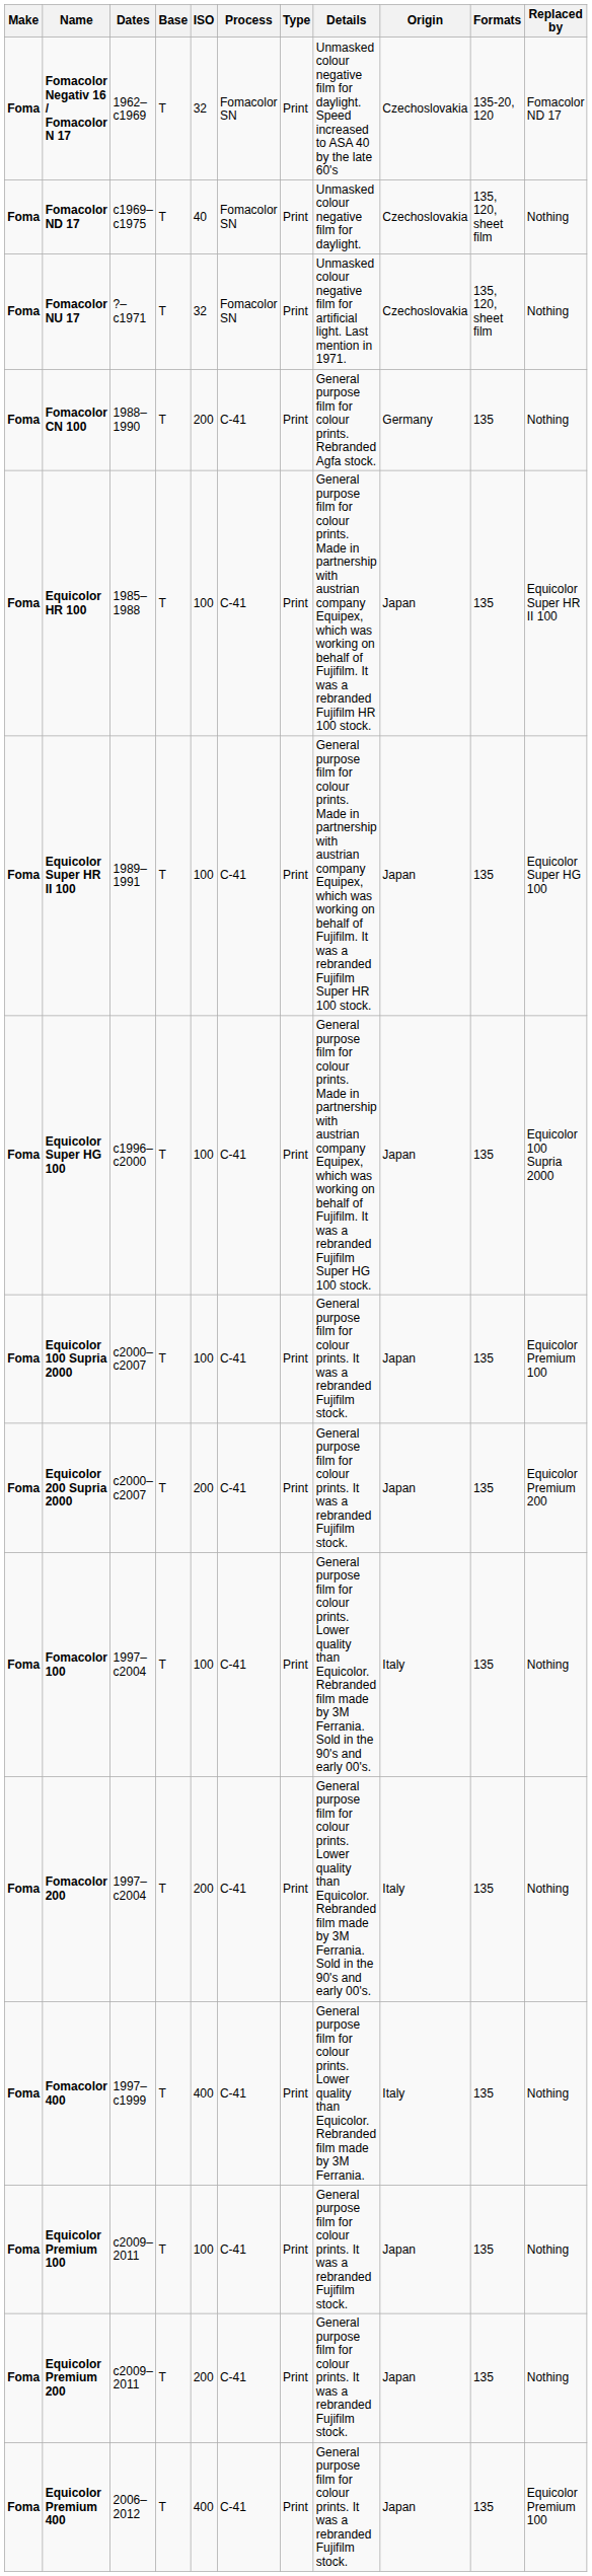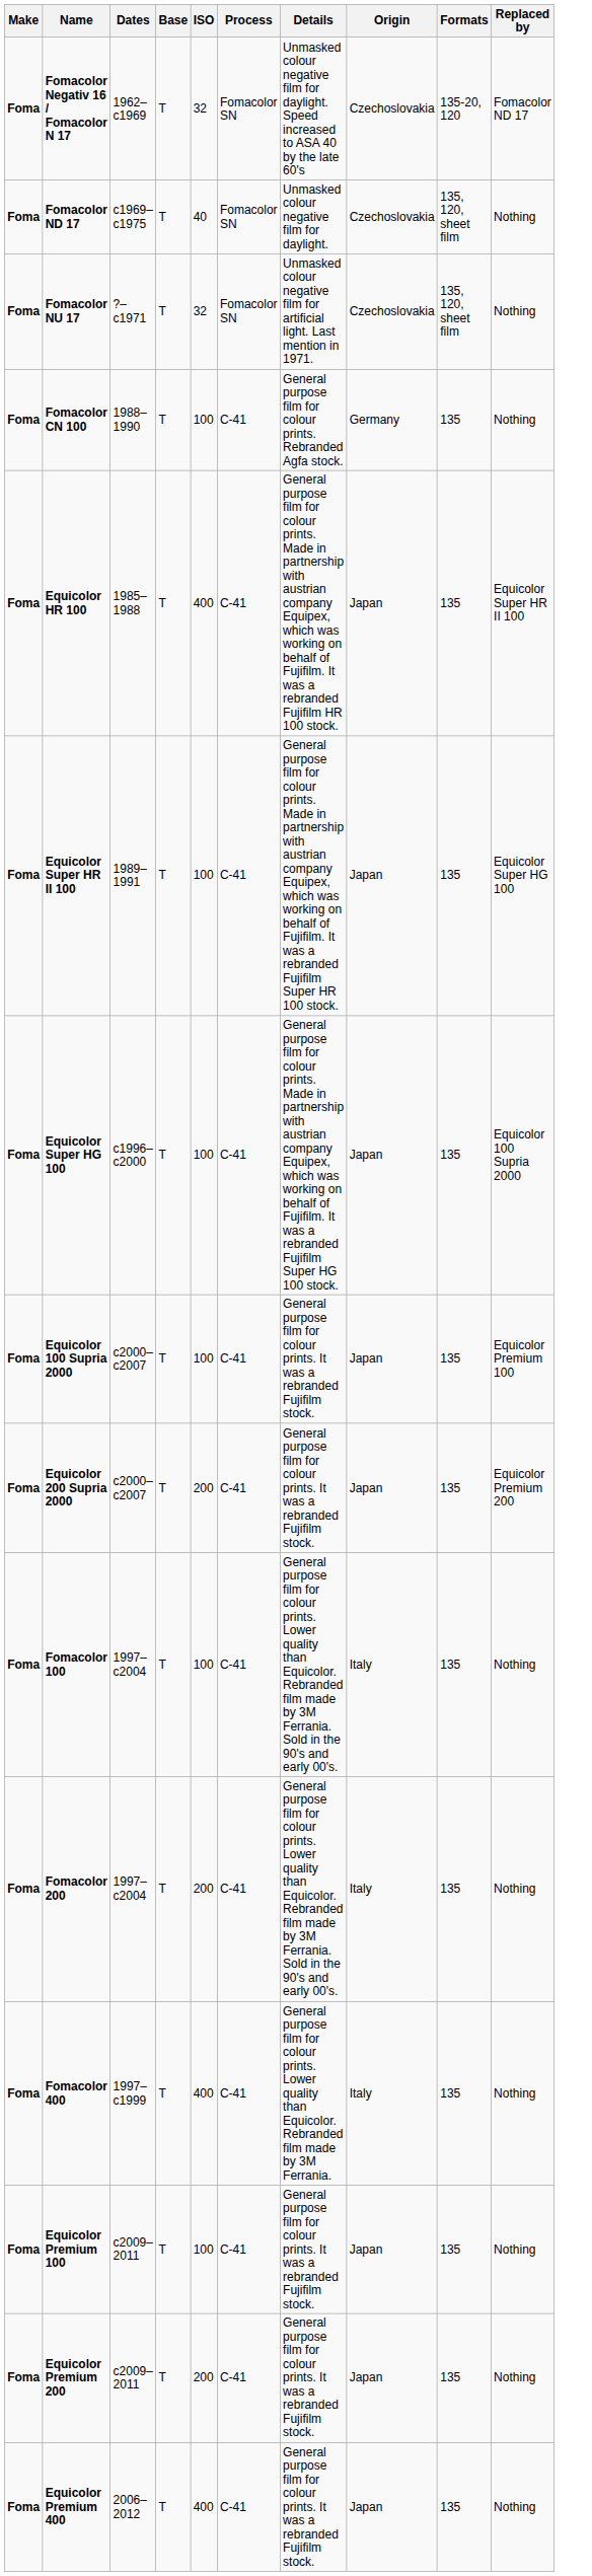 <table class="wikitable">
 <tr>
 <th scope="col" style="width: 100px;">Make</th>
 <th scope="col" style="width: 120px;">Name</th>
 <th scope="col" style="width: 80px;">Dates</th>
 <th scope="col" style="width: 30px;">Base</th>
 <th scope="col" style="width: 45px;">ISO</th>
 <th scope="col" style="width: 40px;">Process</th>
-<th scope="col" style="width: 40px;">Type</th>
 <th scope="col" style="width: 500px;">Details</th>
 <th scope="col" style="width: 60px;">Origin</th>
 <th scope="col" style="width: 80px;">Formats</th>
 <th scope="col" style="width: 80px;">Replaced by</th>
 </tr>
 <tr>
 <td><strong>Foma</strong></td>
 <td><strong>Fomacolor Negativ 16 / Fomacolor N 17</strong></td>
 <td>1962–c1969</td>
 <td>T</td>
 <td>32</td>
 <td>Fomacolor SN</td>
-<td>Print</td>
 <td>Unmasked colour negative film for daylight. Speed increased to ASA 40 by the late 60's</td>
 <td>Czechoslovakia</td>
 <td>135-20, 120</td>
 <td>Fomacolor ND 17</td>
 </tr>
 <tr>
 <td><strong>Foma</strong></td>
 <td><strong>Fomacolor ND 17</strong></td>
 <td>c1969–c1975</td>
 <td>T</td>
 <td>40</td>
 <td>Fomacolor SN</td>
-<td>Print</td>
 <td>Unmasked colour negative film for daylight.</td>
 <td>Czechoslovakia</td>
 <td>135, 120, sheet film</td>
 <td>Nothing</td>
 </tr>
 <tr>
 <td><strong>Foma</strong></td>
 <td><strong>Fomacolor NU 17</strong></td>
 <td>?–c1971</td>
 <td>T</td>
 <td>32</td>
 <td>Fomacolor SN</td>
-<td>Print</td>
 <td>Unmasked colour negative film for artificial light. Last mention in 1971.</td>
 <td>Czechoslovakia</td>
 <td>135, 120, sheet film</td>
 <td>Nothing</td>
 </tr>
 <tr>
 <td><strong>Foma</strong></td>
 <td><strong>Fomacolor CN 100</strong></td>
 <td>1988–1990</td>
 <td>T</td>
-<td>200</td>
+<td>100</td>
 <td>C-41</td>
-<td>Print</td>
 <td>General purpose film for colour prints. Rebranded Agfa stock.</td>
 <td>Germany</td>
 <td>135</td>
 <td>Nothing</td>
 </tr>
 <tr>
 <td><strong>Foma</strong></td>
 <td><strong>Equicolor HR 100</strong></td>
 <td>1985–1988</td>
 <td>T</td>
-<td>100</td>
+<td>400</td>
 <td>C-41</td>
-<td>Print</td>
 <td>General purpose film for colour prints. Made in partnership with austrian company Equipex, which was working on behalf of Fujifilm. It was a rebranded Fujifilm HR 100 stock.</td>
 <td>Japan</td>
 <td>135</td>
 <td>Equicolor Super HR II 100</td>
 </tr>
 <tr>
 <td><strong>Foma</strong></td>
 <td><strong>Equicolor Super HR II 100</strong></td>
 <td>1989–1991</td>
 <td>T</td>
 <td>100</td>
 <td>C-41</td>
-<td>Print</td>
 <td>General purpose film for colour prints. Made in partnership with austrian company Equipex, which was working on behalf of Fujifilm. It was a rebranded Fujifilm Super HR 100 stock.</td>
 <td>Japan</td>
 <td>135</td>
 <td>Equicolor Super HG 100</td>
 </tr>
 <tr>
 <td><strong>Foma</strong></td>
 <td><strong>Equicolor Super HG 100</strong></td>
 <td>c1996–c2000</td>
 <td>T</td>
 <td>100</td>
 <td>C-41</td>
-<td>Print</td>
 <td>General purpose film for colour prints. Made in partnership with austrian company Equipex, which was working on behalf of Fujifilm. It was a rebranded Fujifilm Super HG 100 stock.</td>
 <td>Japan</td>
 <td>135</td>
 <td>Equicolor 100 Supria 2000</td>
 </tr>
 <tr>
 <td><strong>Foma</strong></td>
 <td><strong>Equicolor 100 Supria 2000</strong></td>
 <td>c2000–c2007</td>
 <td>T</td>
 <td>100</td>
 <td>C-41</td>
-<td>Print</td>
 <td>General purpose film for colour prints. It was a rebranded Fujifilm stock.</td>
 <td>Japan</td>
 <td>135</td>
 <td>Equicolor Premium 100</td>
 </tr>
 <tr>
 <td><strong>Foma</strong></td>
 <td><strong>Equicolor 200 Supria 2000</strong></td>
 <td>c2000–c2007</td>
 <td>T</td>
 <td>200</td>
 <td>C-41</td>
-<td>Print</td>
 <td>General purpose film for colour prints. It was a rebranded Fujifilm stock.</td>
 <td>Japan</td>
 <td>135</td>
 <td>Equicolor Premium 200</td>
 </tr>
 <tr>
 <td><strong>Foma</strong></td>
 <td><strong>Fomacolor 100</strong></td>
 <td>1997–c2004</td>
 <td>T</td>
 <td>100</td>
 <td>C-41</td>
-<td>Print</td>
 <td>General purpose film for colour prints. Lower quality than Equicolor. Rebranded film made by 3M Ferrania. Sold in the 90's and early 00's.</td>
 <td>Italy</td>
 <td>135</td>
 <td>Nothing</td>
 </tr>
 <tr>
 <td><strong>Foma</strong></td>
 <td><strong>Fomacolor 200</strong></td>
 <td>1997–c2004</td>
 <td>T</td>
 <td>200</td>
 <td>C-41</td>
-<td>Print</td>
 <td>General purpose film for colour prints. Lower quality than Equicolor. Rebranded film made by 3M Ferrania. Sold in the 90's and early 00's.</td>
 <td>Italy</td>
 <td>135</td>
 <td>Nothing</td>
 </tr>
 <tr>
 <td><strong>Foma</strong></td>
 <td><strong>Fomacolor 400</strong></td>
 <td>1997–c1999</td>
 <td>T</td>
 <td>400</td>
 <td>C-41</td>
-<td>Print</td>
 <td>General purpose film for colour prints. Lower quality than Equicolor. Rebranded film made by 3M Ferrania.</td>
 <td>Italy</td>
 <td>135</td>
 <td>Nothing</td>
 </tr>
 <tr>
 <td><strong>Foma</strong></td>
 <td><strong>Equicolor Premium 100</strong></td>
 <td>c2009–2011</td>
 <td>T</td>
 <td>100</td>
 <td>C-41</td>
-<td>Print</td>
 <td>General purpose film for colour prints. It was a rebranded Fujifilm stock.</td>
 <td>Japan</td>
 <td>135</td>
 <td>Nothing</td>
 </tr>
 <tr>
 <td><strong>Foma</strong></td>
 <td><strong>Equicolor Premium 200</strong></td>
 <td>c2009–2011</td>
 <td>T</td>
 <td>200</td>
 <td>C-41</td>
-<td>Print</td>
 <td>General purpose film for colour prints. It was a rebranded Fujifilm stock.</td>
 <td>Japan</td>
 <td>135</td>
 <td>Nothing</td>
 </tr>
 <tr>
 <td><strong>Foma</strong></td>
 <td><strong>Equicolor Premium 400</strong></td>
 <td>2006–2012</td>
 <td>T</td>
 <td>400</td>
 <td>C-41</td>
-<td>Print</td>
 <td>General purpose film for colour prints. It was a rebranded Fujifilm stock.</td>
 <td>Japan</td>
 <td>135</td>
-<td>Equicolor Premium 100</td>
+<td>Nothing</td>
 </tr>
 </table>
